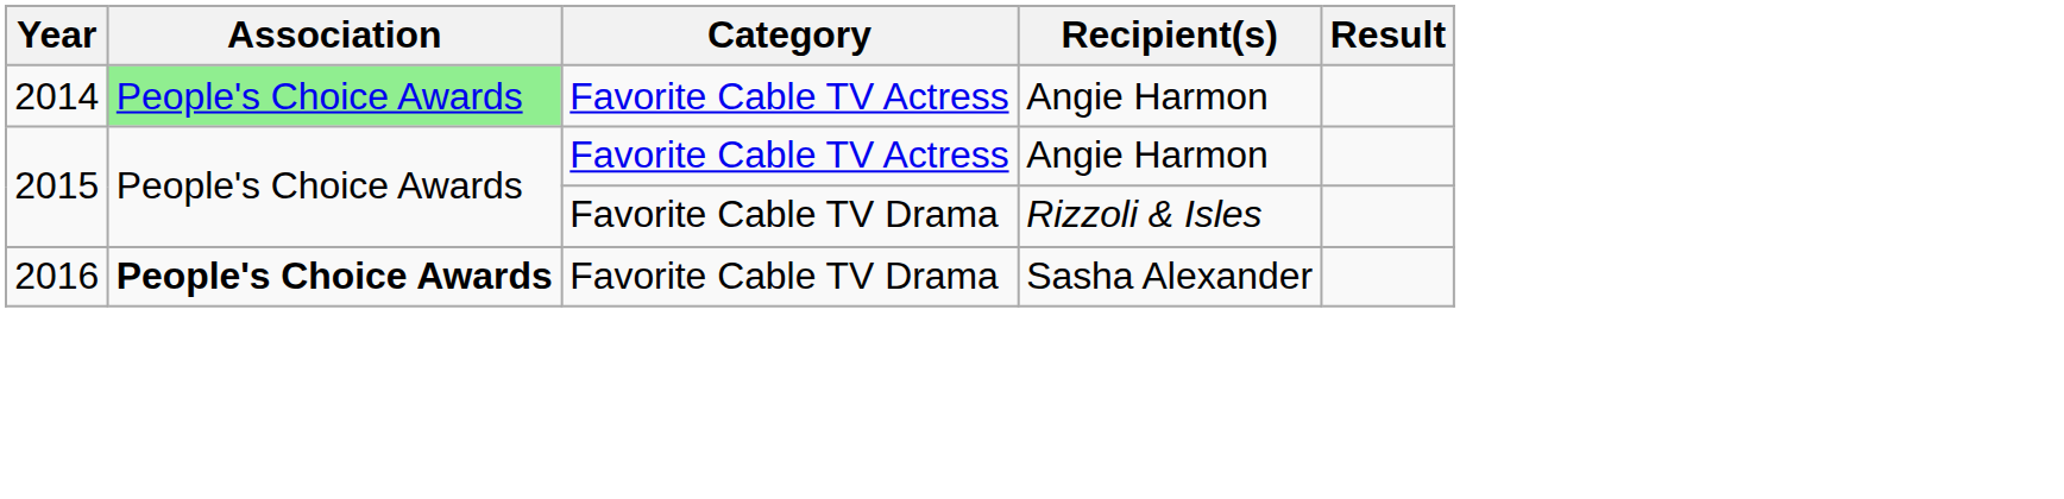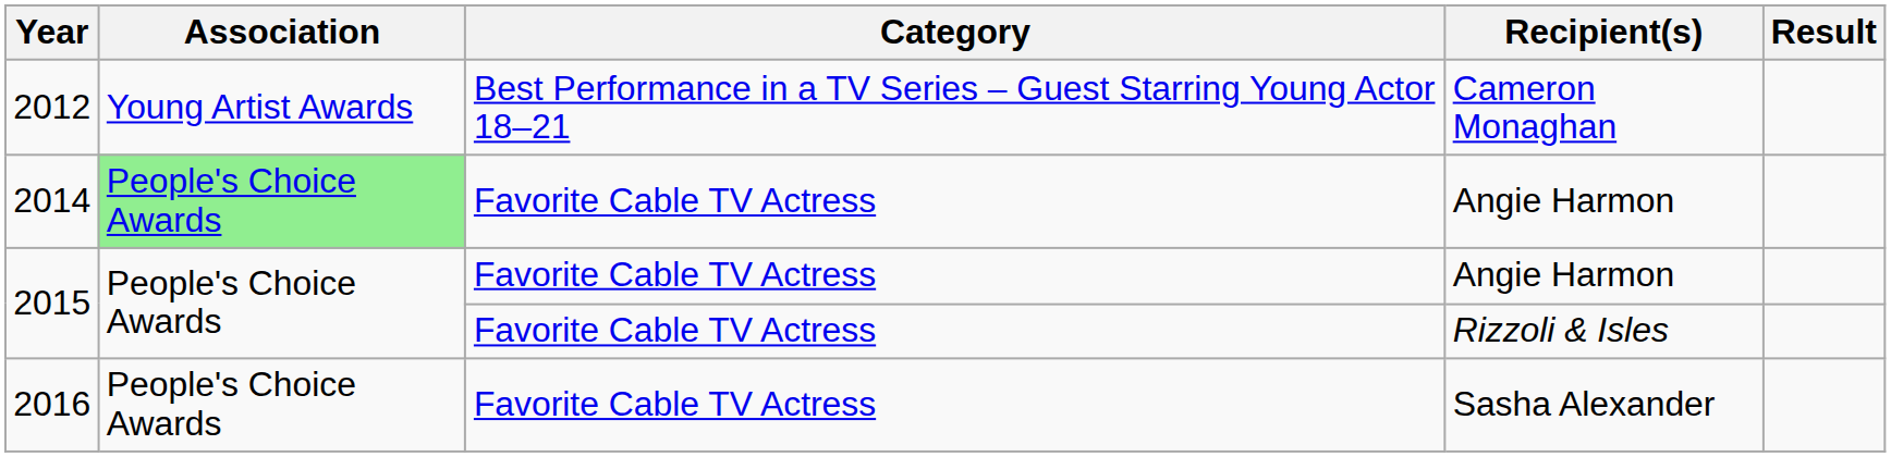 <table class="wikitable">
 <tr>
 <th>Year</th>
 <th>Association</th>
 <th>Category</th>
 <th>Recipient(s)</th>
 <th>Result</th>
+</tr>
+<tr>
+<td>2012</td>
+<td><a href='#'>Young Artist Awards</a></td>
+<td><a href='#'>Best Performance in a TV Series – Guest Starring Young Actor 18–21</a></td>
+<td><a href='#'>Cameron Monaghan</a></td>
+<td></td>
 </tr>
 <tr>
 <td>2014</td>
 <td rowspan=1 style="background: lightgreen;"><a href='#'>People's Choice Awards</a></td>
 <td><a href='#'>Favorite Cable TV Actress</a></td>
 <td>Angie Harmon</td>
 <td></td>
 </tr>
 <tr>
 <td rowspan=2>2015</td>
 <td rowspan=2>People's Choice Awards</td>
 <td><a href='#'>Favorite Cable TV Actress</a></td>
 <td>Angie Harmon</td>
 <td></td>
 </tr>
 <tr>
-<td>Favorite Cable TV Drama</td>
+<td><a href='#'>Favorite Cable TV Actress</a></td>
 <td><em>Rizzoli & Isles</em></td>
 <td></td>
 </tr>
 <tr>
 <td>2016</td>
-<td rowspan=1><strong>People's Choice Awards</strong></td>
-<td>Favorite Cable TV Drama</td>
+<td rowspan=1>People's Choice Awards</td>
+<td><a href='#'>Favorite Cable TV Actress</a></td>
 <td>Sasha Alexander</td>
 <td></td>
 </tr>
 </table>
